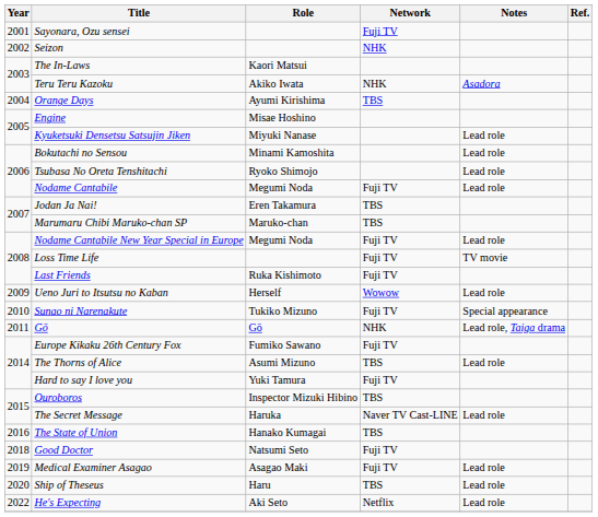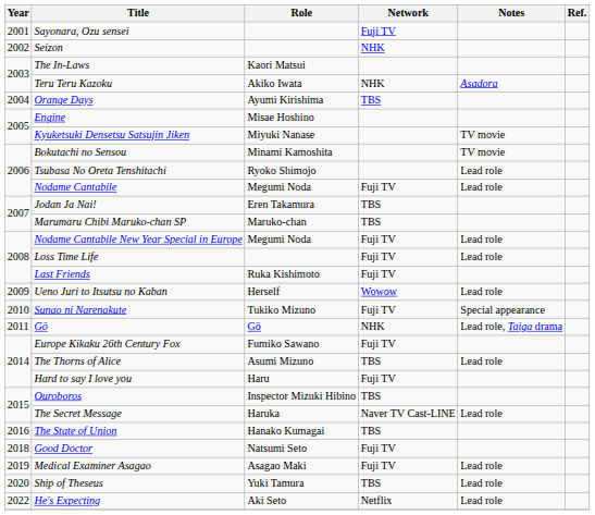 <table class="wikitable sortable">
 <tr>
 <th>Year</th>
 <th>Title</th>
 <th>Role</th>
 <th>Network</th>
 <th class="unsortable">Notes</th>
 <th class="unsortable">Ref.</th>
 </tr>
 <tr>
 <td>2001</td>
 <td><em>Sayonara, Ozu sensei</em></td>
 <td></td>
 <td><a href='#'>Fuji TV</a></td>
 <td></td>
 <td></td>
 </tr>
 <tr>
 <td>2002</td>
 <td><em>Seizon</em></td>
 <td></td>
 <td><a href='#'>NHK</a></td>
 <td></td>
 <td></td>
 </tr>
 <tr>
 <td rowspan=2>2003</td>
 <td><em>The In-Laws</em></td>
 <td>Kaori Matsui</td>
 <td></td>
 <td></td>
 <td></td>
 </tr>
 <tr>
 <td><em>Teru Teru Kazoku</em></td>
 <td>Akiko Iwata</td>
 <td>NHK</td>
 <td><em><a href='#'>Asadora</a></em></td>
 <td></td>
 </tr>
 <tr>
 <td>2004</td>
 <td><em><a href='#'>Orange Days</a></em></td>
 <td>Ayumi Kirishima</td>
 <td><a href='#'>TBS</a></td>
 <td></td>
 <td></td>
 </tr>
 <tr>
 <td rowspan=2>2005</td>
 <td><em><a href='#'>Engine</a></em></td>
 <td>Misae Hoshino</td>
 <td></td>
 <td></td>
 <td></td>
 </tr>
 <tr>
 <td><em><a href='#'>Kyuketsuki Densetsu Satsujin Jiken</a></em></td>
 <td>Miyuki Nanase</td>
 <td></td>
-<td>Lead role</td>
+<td>TV movie</td>
 <td></td>
 </tr>
 <tr>
 <td rowspan=3>2006</td>
 <td><em>Bokutachi no Sensou</em></td>
 <td>Minami Kamoshita</td>
 <td></td>
-<td>Lead role</td>
+<td>TV movie</td>
 <td></td>
 </tr>
 <tr>
 <td><em>Tsubasa No Oreta Tenshitachi</em></td>
 <td>Ryoko Shimojo</td>
 <td></td>
 <td>Lead role</td>
 <td></td>
 </tr>
 <tr>
 <td><em><a href='#'>Nodame Cantabile</a></em></td>
 <td>Megumi Noda</td>
 <td>Fuji TV</td>
 <td>Lead role</td>
 <td></td>
 </tr>
 <tr>
 <td rowspan=2>2007</td>
 <td><em>Jodan Ja Nai!</em></td>
 <td>Eren Takamura</td>
 <td>TBS</td>
 <td></td>
 <td></td>
 </tr>
 <tr>
 <td><em>Marumaru Chibi Maruko-chan SP</em></td>
 <td>Maruko-chan</td>
 <td>TBS</td>
 <td></td>
 <td></td>
 </tr>
 <tr>
 <td rowspan=3>2008</td>
 <td><em><a href='#'>Nodame Cantabile New Year Special in Europe</a></em></td>
 <td>Megumi Noda</td>
 <td>Fuji TV</td>
 <td>Lead role</td>
 <td></td>
 </tr>
 <tr>
 <td><em>Loss Time Life</em></td>
 <td></td>
 <td>Fuji TV</td>
-<td>TV movie</td>
+<td>Lead role</td>
 <td></td>
 </tr>
 <tr>
 <td><em><a href='#'>Last Friends</a></em></td>
 <td>Ruka Kishimoto</td>
 <td>Fuji TV</td>
 <td></td>
 <td></td>
 </tr>
 <tr>
 <td>2009</td>
 <td><em>Ueno Juri to Itsutsu no Kaban</em></td>
 <td>Herself </td>
 <td><a href='#'>Wowow</a></td>
 <td>Lead role</td>
 <td></td>
 </tr>
 <tr>
 <td>2010</td>
 <td><em><a href='#'>Sunao ni Narenakute</a></em></td>
 <td>Tukiko Mizuno </td>
 <td>Fuji TV</td>
 <td>Special appearance</td>
 <td></td>
 </tr>
 <tr>
 <td>2011</td>
 <td><em><a href='#'>Gō</a></em></td>
 <td><a href='#'>Gō</a></td>
 <td>NHK</td>
 <td>Lead role, <a href='#'><em>Taiga</em> drama</a></td>
 <td></td>
 </tr>
 <tr>
 <td rowspan=3>2014</td>
 <td><em>Europe Kikaku 26th Century Fox</em></td>
 <td>Fumiko Sawano</td>
 <td>Fuji TV</td>
 <td></td>
 <td></td>
 </tr>
 <tr>
 <td><em>The Thorns of Alice</em></td>
 <td>Asumi Mizuno</td>
 <td>TBS</td>
 <td>Lead role</td>
 <td></td>
 </tr>
 <tr>
 <td><em>Hard to say I love you</em></td>
-<td>Yuki Tamura</td>
+<td>Haru</td>
 <td>Fuji TV</td>
 <td></td>
 <td></td>
 </tr>
 <tr>
 <td rowspan=2>2015</td>
 <td><em><a href='#'>Ouroboros</a></em></td>
 <td>Inspector Mizuki Hibino</td>
 <td>TBS</td>
 <td></td>
 <td></td>
 </tr>
 <tr>
 <td><em>The Secret Message</em></td>
 <td>Haruka</td>
 <td>Naver TV Cast-LINE</td>
 <td>Lead role</td>
 <td></td>
 </tr>
 <tr>
 <td>2016</td>
 <td><em><a href='#'>The State of Union</a></em></td>
 <td>Hanako Kumagai</td>
 <td>TBS</td>
 <td></td>
 <td></td>
 </tr>
 <tr>
 <td>2018</td>
 <td><em><a href='#'>Good Doctor</a></em></td>
 <td>Natsumi Seto</td>
 <td>Fuji TV</td>
 <td></td>
 <td></td>
 </tr>
 <tr>
 <td>2019</td>
 <td><em>Medical Examiner Asagao</em></td>
 <td>Asagao Maki</td>
 <td>Fuji TV</td>
 <td>Lead role</td>
 <td></td>
 </tr>
 <tr>
 <td>2020</td>
 <td><em>Ship of Theseus</em></td>
-<td>Haru</td>
+<td>Yuki Tamura</td>
 <td>TBS</td>
 <td>Lead role</td>
 <td></td>
 </tr>
 <tr>
 <td>2022</td>
 <td><em><a href='#'>He's Expecting</a></em></td>
 <td>Aki Seto</td>
 <td>Netflix</td>
 <td>Lead role</td>
 <td></td>
 </tr>
 <tr>
 </tr>
 </table>
